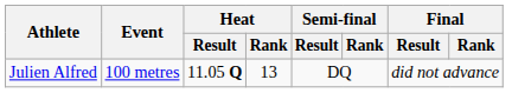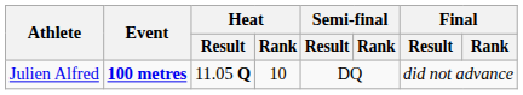 <table class=wikitable style=font-size:90%>
 <tr>
 <th rowspan=2>Athlete</th>
 <th rowspan=2>Event</th>
 <th colspan=2>Heat</th>
 <th colspan=2>Semi-final</th>
 <th colspan=2>Final</th>
 </tr>
 <tr style=font-size:95%>
 <th>Result</th>
 <th>Rank</th>
 <th>Result</th>
 <th>Rank</th>
 <th>Result</th>
 <th>Rank</th>
 </tr>
 <tr align=center>
 <td align=left><a href='#'>Julien Alfred</a></td>
-<td align=left><a href='#'>100 metres</a></td>
+<td align=left><strong><a href='#'>100 metres</a></strong></td>
 <td>11.05 <strong>Q</strong></td>
-<td>13</td>
+<td>10</td>
 <td colspan="2">DQ</td>
 <td colspan="2"><em>did not advance</em></td>
 </tr>
 </table>
